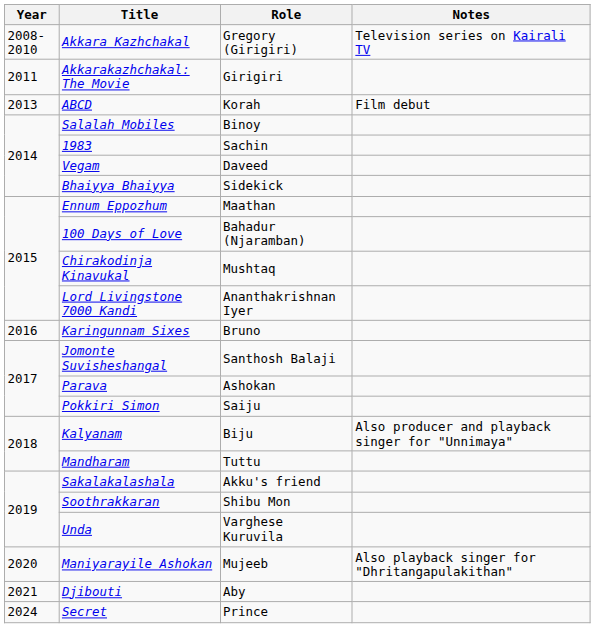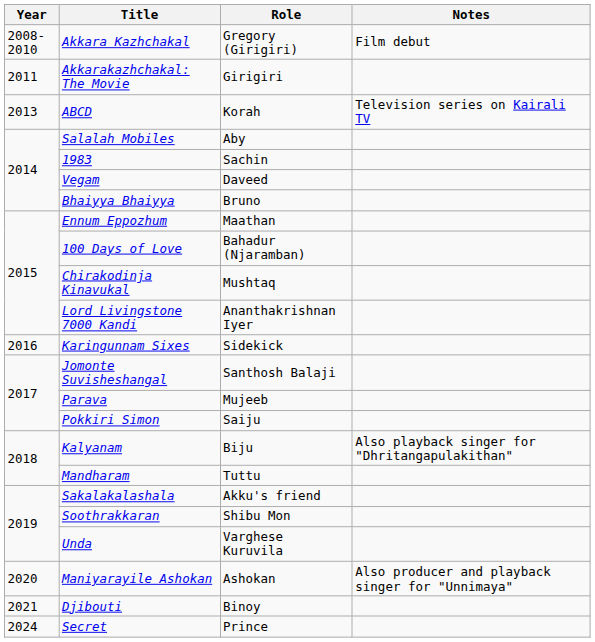 <table class="wikitable sortable">
 <tr>
 <th>Year</th>
 <th>Title</th>
 <th>Role</th>
 <th class="unsortable">Notes</th>
 </tr>
 <tr>
 <td>2008-2010</td>
 <td><em><a href='#'>Akkara Kazhchakal</a></em></td>
 <td>Gregory (Girigiri)</td>
-<td>Television series on <a href='#'>Kairali TV</a></td>
+<td>Film debut</td>
 </tr>
 <tr>
 <td>2011</td>
 <td><em><a href='#'>Akkarakazhchakal: The Movie</a></em></td>
 <td>Girigiri</td>
 <td></td>
 </tr>
 <tr>
 <td>2013</td>
 <td><em><a href='#'>ABCD</a></em></td>
 <td>Korah</td>
-<td>Film debut</td>
+<td>Television series on <a href='#'>Kairali TV</a></td>
 </tr>
 <tr>
 <td rowspan="4">2014</td>
 <td><em><a href='#'>Salalah Mobiles</a></em></td>
-<td>Binoy</td>
+<td>Aby</td>
 <td></td>
 </tr>
 <tr>
 <td><em><a href='#'>1983</a></em></td>
 <td>Sachin</td>
 <td></td>
 </tr>
 <tr>
 <td><em><a href='#'>Vegam</a></em></td>
 <td>Daveed</td>
 <td></td>
 </tr>
 <tr>
 <td><em><a href='#'>Bhaiyya Bhaiyya</a></em></td>
-<td>Sidekick</td>
+<td>Bruno</td>
 <td></td>
 </tr>
 <tr>
 <td rowspan="4">2015</td>
 <td><em><a href='#'>Ennum Eppozhum</a></em></td>
 <td>Maathan</td>
 <td></td>
 </tr>
 <tr>
 <td><em><a href='#'>100 Days of Love</a></em></td>
 <td>Bahadur (Njaramban)</td>
 <td></td>
 </tr>
 <tr>
 <td><em><a href='#'>Chirakodinja Kinavukal</a></em></td>
 <td>Mushtaq</td>
 <td></td>
 </tr>
 <tr>
 <td><em><a href='#'>Lord Livingstone 7000 Kandi</a></em></td>
 <td>Ananthakrishnan Iyer</td>
 <td></td>
 </tr>
 <tr>
 <td>2016</td>
 <td><em><a href='#'>Karingunnam Sixes</a></em></td>
-<td>Bruno</td>
+<td>Sidekick</td>
 <td></td>
 </tr>
 <tr>
 <td rowspan="3">2017</td>
 <td><em><a href='#'>Jomonte Suvisheshangal</a></em></td>
 <td>Santhosh Balaji</td>
 <td></td>
 </tr>
 <tr>
 <td><em><a href='#'>Parava</a></em></td>
-<td>Ashokan</td>
+<td>Mujeeb</td>
 <td></td>
 </tr>
 <tr>
 <td><em><a href='#'>Pokkiri Simon</a></em></td>
 <td>Saiju</td>
 <td></td>
 </tr>
 <tr>
 <td rowspan="2">2018</td>
 <td><em><a href='#'>Kalyanam</a></em></td>
 <td>Biju</td>
-<td>Also producer and playback singer for "Unnimaya"</td>
+<td>Also playback singer for "Dhritangapulakithan"</td>
 </tr>
 <tr>
 <td><em><a href='#'>Mandharam</a></em></td>
 <td>Tuttu</td>
 <td></td>
 </tr>
 <tr>
 <td rowspan="3">2019</td>
 <td><em><a href='#'>Sakalakalashala</a></em></td>
 <td>Akku's friend</td>
 <td></td>
 </tr>
 <tr>
 <td><em><a href='#'>Soothrakkaran</a></em></td>
 <td>Shibu Mon</td>
 <td></td>
 </tr>
 <tr>
 <td><em><a href='#'>Unda</a></em></td>
 <td>Varghese Kuruvila</td>
 <td></td>
 </tr>
 <tr>
 <td>2020</td>
 <td><em><a href='#'>Maniyarayile Ashokan</a></em></td>
-<td>Mujeeb</td>
-<td>Also playback singer for "Dhritangapulakithan"</td>
+<td>Ashokan</td>
+<td>Also producer and playback singer for "Unnimaya"</td>
 </tr>
 <tr>
 <td>2021</td>
 <td><em><a href='#'>Djibouti</a></em></td>
-<td>Aby</td>
+<td>Binoy</td>
 <td></td>
 </tr>
 <tr>
 <td>2024</td>
 <td><em><a href='#'>Secret</a></em></td>
 <td>Prince</td>
 <td></td>
 </tr>
 </table>
